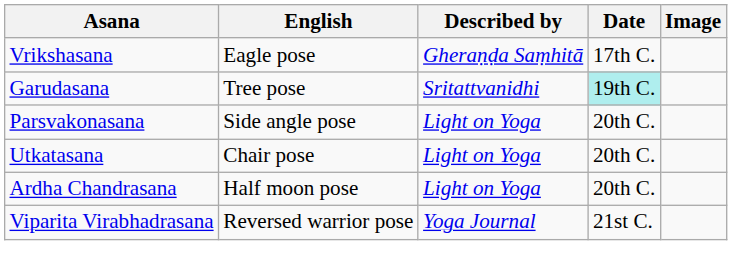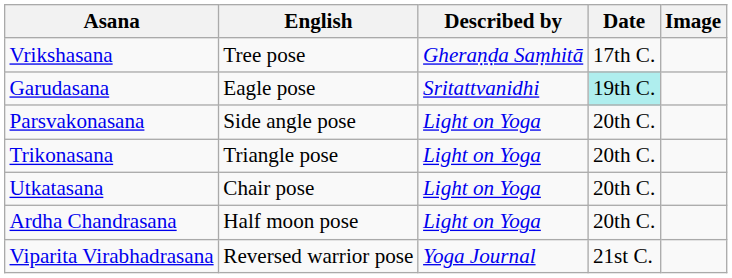 <table class="wikitable sortable">
 <tr>
 <th>Asana</th>
 <th>English</th>
 <th>Described by</th>
 <th>Date</th>
 <th>Image</th>
 </tr>
 <tr>
 <td><a href='#'>Vrikshasana</a></td>
-<td>Eagle pose</td>
+<td>Tree pose</td>
 <td><em><a href='#'>Gheraṇḍa Saṃhitā</a></em></td>
 <td>17th C.</td>
 <td></td>
 </tr>
 <tr>
 <td><a href='#'>Garudasana</a></td>
-<td>Tree pose</td>
+<td>Eagle pose</td>
 <td><em><a href='#'>Sritattvanidhi</a></em></td>
 <td style="background: paleturquoise;">19th C.</td>
 <td></td>
 </tr>
 <tr>
 <td><a href='#'>Parsvakonasana</a></td>
 <td>Side angle pose</td>
+<td><em><a href='#'>Light on Yoga</a></em></td>
+<td>20th C.</td>
+<td></td>
+</tr>
+<tr>
+<td><a href='#'>Trikonasana</a></td>
+<td>Triangle pose</td>
 <td><em><a href='#'>Light on Yoga</a></em></td>
 <td>20th C.</td>
 <td></td>
 </tr>
 <tr>
 <td><a href='#'>Utkatasana</a></td>
 <td>Chair pose</td>
 <td><em><a href='#'>Light on Yoga</a></em></td>
 <td>20th C.</td>
 <td></td>
 </tr>
 <tr>
 <td><a href='#'>Ardha Chandrasana</a></td>
 <td>Half moon pose</td>
 <td><em><a href='#'>Light on Yoga</a></em></td>
 <td>20th C.</td>
 <td></td>
 </tr>
 <tr>
 <td><a href='#'>Viparita Virabhadrasana</a></td>
 <td>Reversed warrior pose</td>
 <td><em><a href='#'>Yoga Journal</a></em></td>
 <td>21st C.</td>
 <td></td>
 </tr>
 </table>
